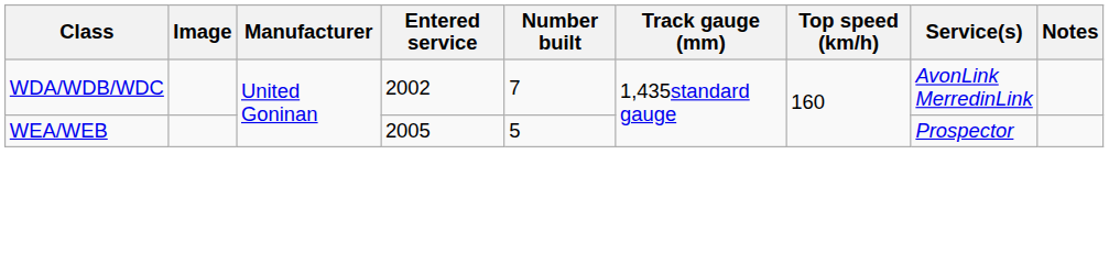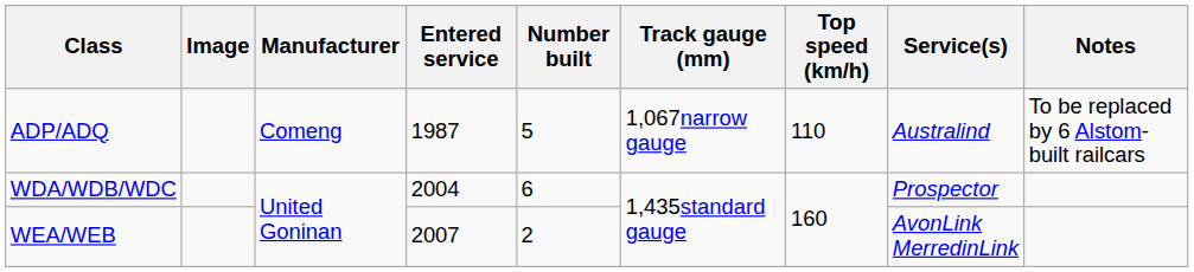 <table class="wikitable sortable">
 <tr>
 <th>Class</th>
 <th>Image</th>
 <th>Manufacturer</th>
 <th>Entered service</th>
 <th>Number built</th>
 <th>Track gauge (mm)</th>
 <th>Top speed (km/h)</th>
 <th>Service(s)</th>
 <th>Notes</th>
 </tr>
 <tr>
+<td><a href='#'>ADP/ADQ</a></td>
+<td></td>
+<td><a href='#'>Comeng</a></td>
+<td>1987</td>
+<td>5</td>
+<td>1,067<a href='#'>narrow gauge</a></td>
+<td>110</td>
+<td><em><a href='#'>Australind</a></em></td>
+<td>To be replaced by 6 <a href='#'>Alstom</a>-built railcars</td>
+</tr>
+<tr>
 <td><a href='#'>WDA/WDB/WDC</a></td>
 <td></td>
 <td rowspan="2"><a href='#'>United Goninan</a></td>
-<td>2002</td>
-<td>7</td>
+<td>2004</td>
+<td>6</td>
 <td rowspan="2">1,435<a href='#'>standard gauge</a></td>
 <td rowspan="2">160</td>
-<td><em><a href='#'>AvonLink</a></em><br><em><a href='#'>MerredinLink</a></em></td>
+<td><em><a href='#'>Prospector</a></em></td>
 <td></td>
 </tr>
 <tr>
 <td><a href='#'>WEA/WEB</a></td>
 <td></td>
-<td>2005</td>
-<td>5</td>
-<td><em><a href='#'>Prospector</a></em></td>
+<td>2007</td>
+<td>2</td>
+<td><em><a href='#'>AvonLink</a></em><br><em><a href='#'>MerredinLink</a></em></td>
 <td></td>
 </tr>
 </table>
